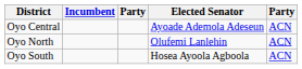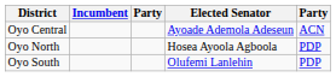 <table class="sortable wikitable" style="font-size:95%;line-height:14px;">
 <tr>
 <th class="unsortable">District</th>
 <th class="unsortable"><a href='#'>Incumbent</a></th>
 <th>Party</th>
 <th class="unsortable">Elected Senator</th>
 <th>Party</th>
 </tr>
 <tr>
 <td>Oyo Central</td>
 <td></td>
 <td></td>
 <td><a href='#'>Ayoade Ademola Adeseun</a></td>
 <td><a href='#'>ACN</a></td>
 </tr>
 <tr>
 <td>Oyo North</td>
 <td></td>
 <td></td>
-<td><a href='#'>Olufemi Lanlehin</a></td>
-<td><a href='#'>ACN</a></td>
+<td>Hosea Ayoola Agboola</td>
+<td><a href='#'>PDP</a></td>
 </tr>
 <tr>
 <td>Oyo South</td>
 <td></td>
 <td></td>
-<td>Hosea Ayoola Agboola</td>
-<td><a href='#'>ACN</a></td>
+<td><a href='#'>Olufemi Lanlehin</a></td>
+<td><a href='#'>PDP</a></td>
 </tr>
 </table>
